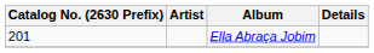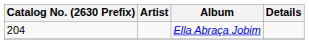 <table class="wikitable sortable">
 <tr>
 <th>Catalog No. (2630 Prefix)</th>
 <th>Artist</th>
 <th>Album</th>
 <th>Details</th>
 </tr>
 <tr>
-<td>201</td>
+<td>204</td>
 <td></td>
 <td><em><a href='#'>Ella Abraça Jobim</a></em></td>
 <td></td>
 </tr>
 <tr>
 </tr>
 </table>
